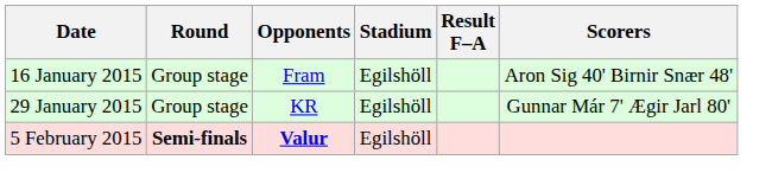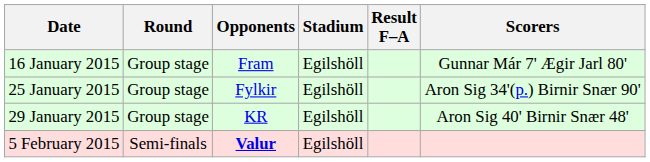 <table class="wikitable" style="text-align:center">
 <tr>
 <th>Date</th>
 <th>Round</th>
 <th>Opponents</th>
 <th>Stadium</th>
 <th>Result<br>F–A</th>
 <th>Scorers</th>
 </tr>
 <tr bgcolor="#ddffdd">
 <td>16 January 2015</td>
 <td>Group stage</td>
 <td><a href='#'>Fram</a></td>
 <td>Egilshöll</td>
 <td></td>
-<td>Aron Sig 40' Birnir Snær 48'</td>
+<td>Gunnar Már 7' Ægir Jarl 80'</td>
+</tr>
+<tr bgcolor="#ddffdd">
+<td>25 January 2015</td>
+<td>Group stage</td>
+<td><a href='#'>Fylkir</a></td>
+<td>Egilshöll</td>
+<td></td>
+<td>Aron Sig 34'(<a href='#'>p.</a>) Birnir Snær 90'</td>
 </tr>
 <tr bgcolor="#ddffdd">
 <td>29 January 2015</td>
 <td>Group stage</td>
 <td><a href='#'>KR</a></td>
 <td>Egilshöll</td>
 <td></td>
-<td>Gunnar Már 7' Ægir Jarl 80'</td>
+<td>Aron Sig 40' Birnir Snær 48'</td>
 </tr>
 <tr bgcolor="#ffdddd">
 <td>5 February 2015</td>
-<td><strong>Semi-finals</strong></td>
+<td>Semi-finals</td>
 <td><strong><a href='#'>Valur</a></strong></td>
 <td>Egilshöll</td>
 <td></td>
 <td></td>
 </tr>
 </table>
